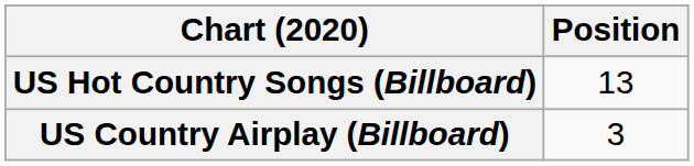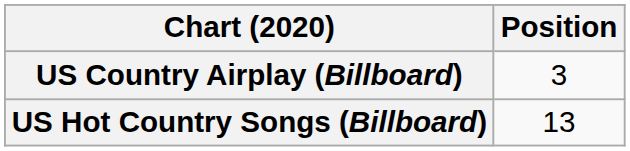 <table class="wikitable plainrowheaders" style="text-align:center">
 <tr>
 <th scope="col">Chart (2020)</th>
 <th scope="col">Position</th>
 </tr>
 <tr>
+<th scope="row">US Country Airplay (<em>Billboard</em>)</th>
+<td>3</td>
+</tr>
+<tr>
 <th scope="row">US Hot Country Songs (<em>Billboard</em>)</th>
 <td>13</td>
 </tr>
-<tr>
-<th scope="row">US Country Airplay (<em>Billboard</em>)</th>
-<td>3</td>
-</tr>
 </table>
